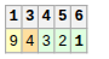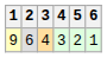 <table class="wikitable" style="font-size: 85%;">
 <tr>
 <th>1</th>
+<th>2</th>
 <th>3</th>
 <th>4</th>
 <th>5</th>
 <th>6</th>
 </tr>
 <tr align="center">
 <td style="background:#FFFFBF;">9</td>
+<td style="background:#DFDFDF;">6</td>
 <td style="background:#FFDF9F;">4</td>
 <td style="background:#DFFFDF;">3</td>
 <td style="background:#DFFFDF;">2</td>
-<td style="background:#DFFFDF;"><strong>1</strong></td>
+<td style="background:#DFFFDF;">1</td>
 </tr>
 </table>
